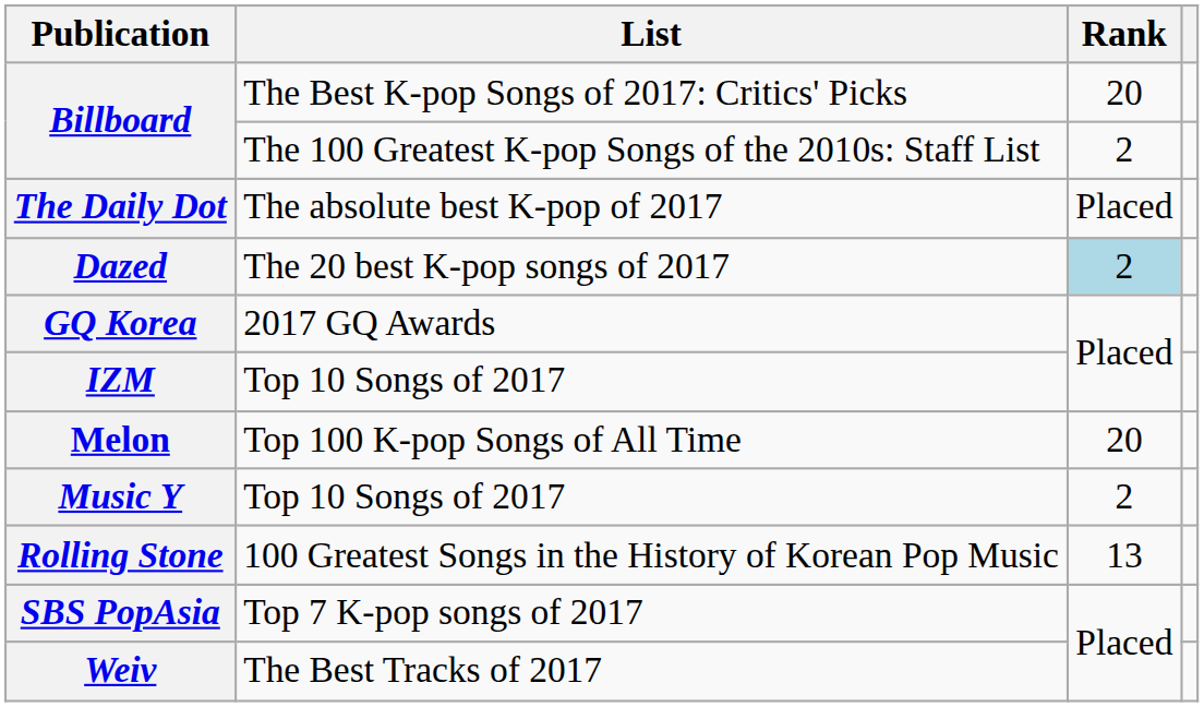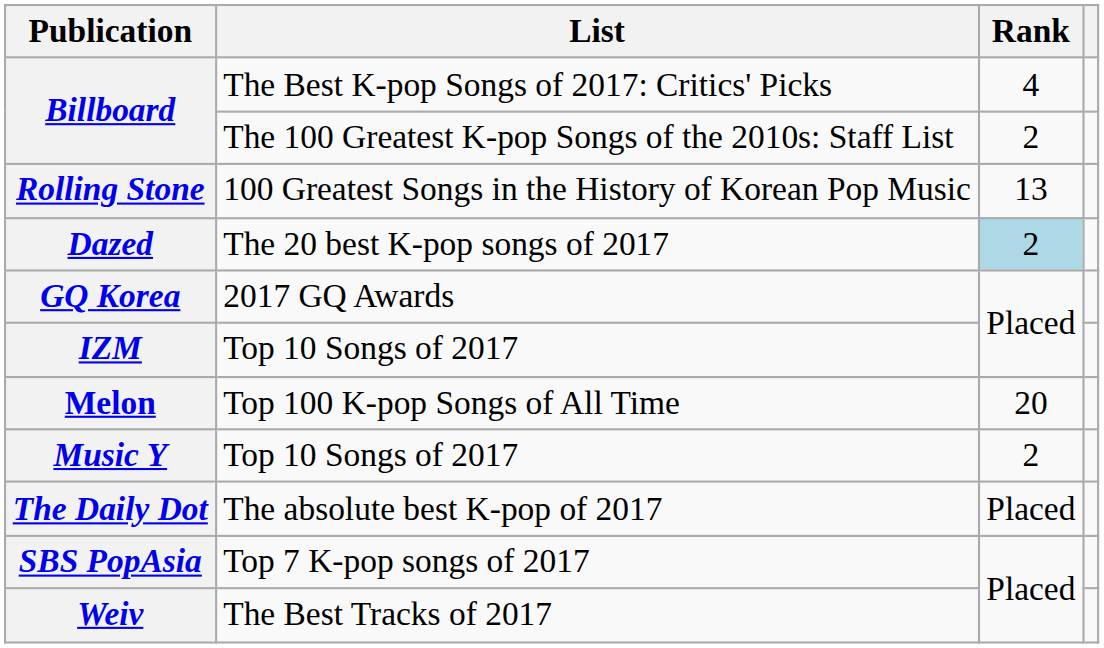 <table class="wikitable sortable plainrowheaders">
 <tr>
 <th>Publication</th>
 <th>List</th>
 <th>Rank</th>
 <th class="unsortable"></th>
 </tr>
 <tr>
 <th scope="row" rowspan="2"><em><a href='#'>Billboard</a></em></th>
 <td>The Best K-pop Songs of 2017: Critics' Picks</td>
-<td style="text-align:center;">20</td>
+<td style="text-align:center;">4</td>
 <td style="text-align:center;"></td>
 </tr>
 <tr>
 <td>The 100 Greatest K-pop Songs of the 2010s: Staff List</td>
 <td style="text-align:center;">2</td>
 <td style="text-align:center;"></td>
 </tr>
 <tr>
-<th scope="row"><em><a href='#'>The Daily Dot</a></em></th>
-<td>The absolute best K-pop of 2017</td>
-<td style="text-align:center;">Placed</td>
+<th scope="row"><em><a href='#'>Rolling Stone</a></em></th>
+<td>100 Greatest Songs in the History of Korean Pop Music</td>
+<td style="text-align:center;">13</td>
 <td style="text-align:center;"></td>
 </tr>
 <tr>
 <th scope="row"><em><a href='#'>Dazed</a></em></th>
 <td>The 20 best K-pop songs of 2017</td>
 <td style="background: lightblue; text-align:center;">2</td>
 <td style="text-align:center;"></td>
 </tr>
 <tr>
 <th scope="row"><em><a href='#'>GQ Korea</a></em></th>
 <td>2017 GQ Awards</td>
 <td rowspan="2" style="text-align:center;">Placed</td>
 <td style="text-align:center;"></td>
 </tr>
 <tr>
 <th scope="row"><em><a href='#'>IZM</a></em></th>
 <td>Top 10 Songs of 2017</td>
 <td style="text-align:center;"></td>
 </tr>
 <tr>
 <th scope="row"><a href='#'>Melon</a></th>
 <td>Top 100 K-pop Songs of All Time</td>
 <td style="text-align:center;">20</td>
 <td style="text-align:center;"></td>
 </tr>
 <tr>
 <th scope="row"><em><a href='#'>Music Y</a></em></th>
 <td>Top 10 Songs of 2017</td>
 <td style="text-align:center;">2</td>
 <td style="text-align:center"></td>
 </tr>
 <tr>
-<th scope="row"><em><a href='#'>Rolling Stone</a></em></th>
-<td>100 Greatest Songs in the History of Korean Pop Music</td>
-<td style="text-align:center;">13</td>
+<th scope="row"><em><a href='#'>The Daily Dot</a></em></th>
+<td>The absolute best K-pop of 2017</td>
+<td style="text-align:center;">Placed</td>
 <td style="text-align:center;"></td>
 </tr>
 <tr>
 <th scope="row"><em><a href='#'>SBS PopAsia</a></em></th>
 <td>Top 7 K-pop songs of 2017</td>
 <td style="text-align:center;" rowspan="2">Placed</td>
 <td style="text-align:center;"></td>
 </tr>
 <tr>
 <th scope="row"><em><a href='#'>Weiv</a></em></th>
 <td>The Best Tracks of 2017</td>
 <td style="text-align:center;"></td>
 </tr>
 </table>
